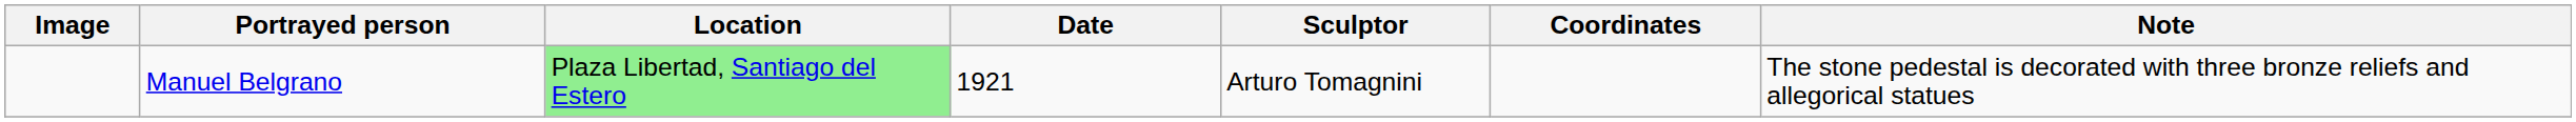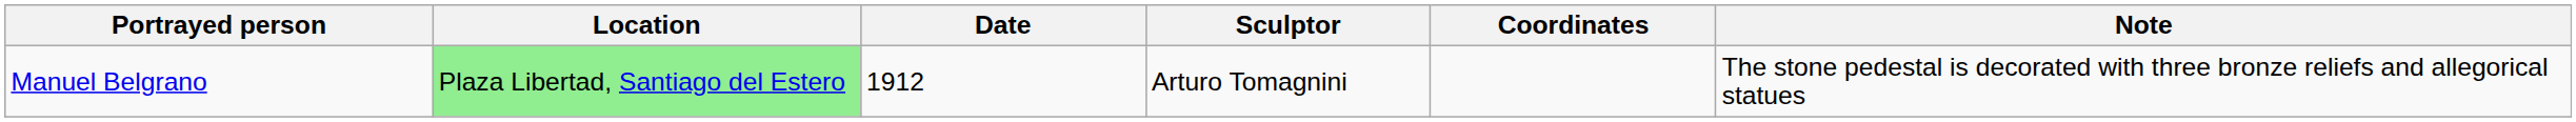 <table class="wikitable sortable"  style="width:100%;">
 <tr>
-<th width="5%" align="left" class="unsortable">Image</th>
 <th width="15%" align="left">Portrayed person</th>
 <th width="15%" align="left">Location</th>
 <th width="10%" align="left">Date</th>
 <th width="10%" align="left">Sculptor</th>
 <th width="10%" align="left">Coordinates</th>
 <th width="30%" align="left">Note</th>
 </tr>
 <tr>
-<td></td>
 <td><a href='#'>Manuel Belgrano</a></td>
 <td style="background: lightgreen;">Plaza Libertad, <a href='#'>Santiago del Estero</a></td>
-<td>1921</td>
+<td>1912</td>
 <td>Arturo Tomagnini</td>
 <td></td>
 <td>The stone pedestal is decorated with three bronze reliefs and allegorical statues</td>
 </tr>
 </table>
